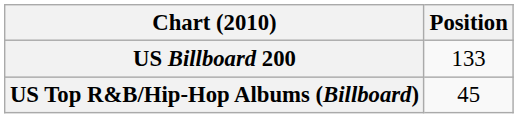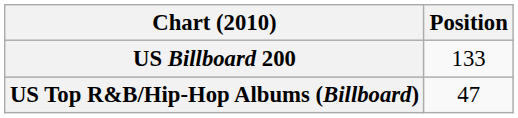 <table class="wikitable sortable plainrowheaders" style="text-align:center">
 <tr>
 <th scope="col">Chart (2010)</th>
 <th scope="col">Position</th>
 </tr>
 <tr>
 <th scope="row">US <em>Billboard</em> 200</th>
 <td>133</td>
 </tr>
 <tr>
 <th scope="row">US Top R&B/Hip-Hop Albums (<em>Billboard</em>)</th>
-<td>45</td>
+<td>47</td>
 </tr>
 </table>
